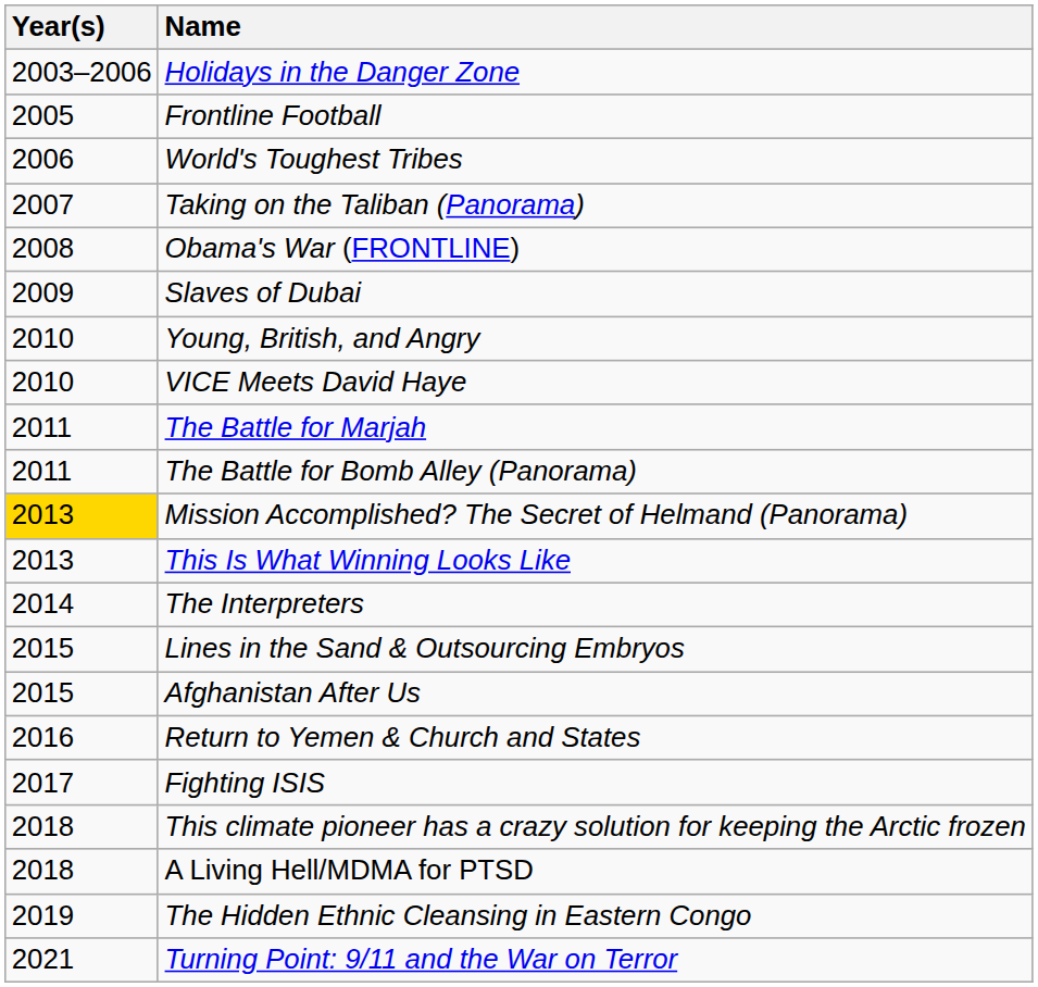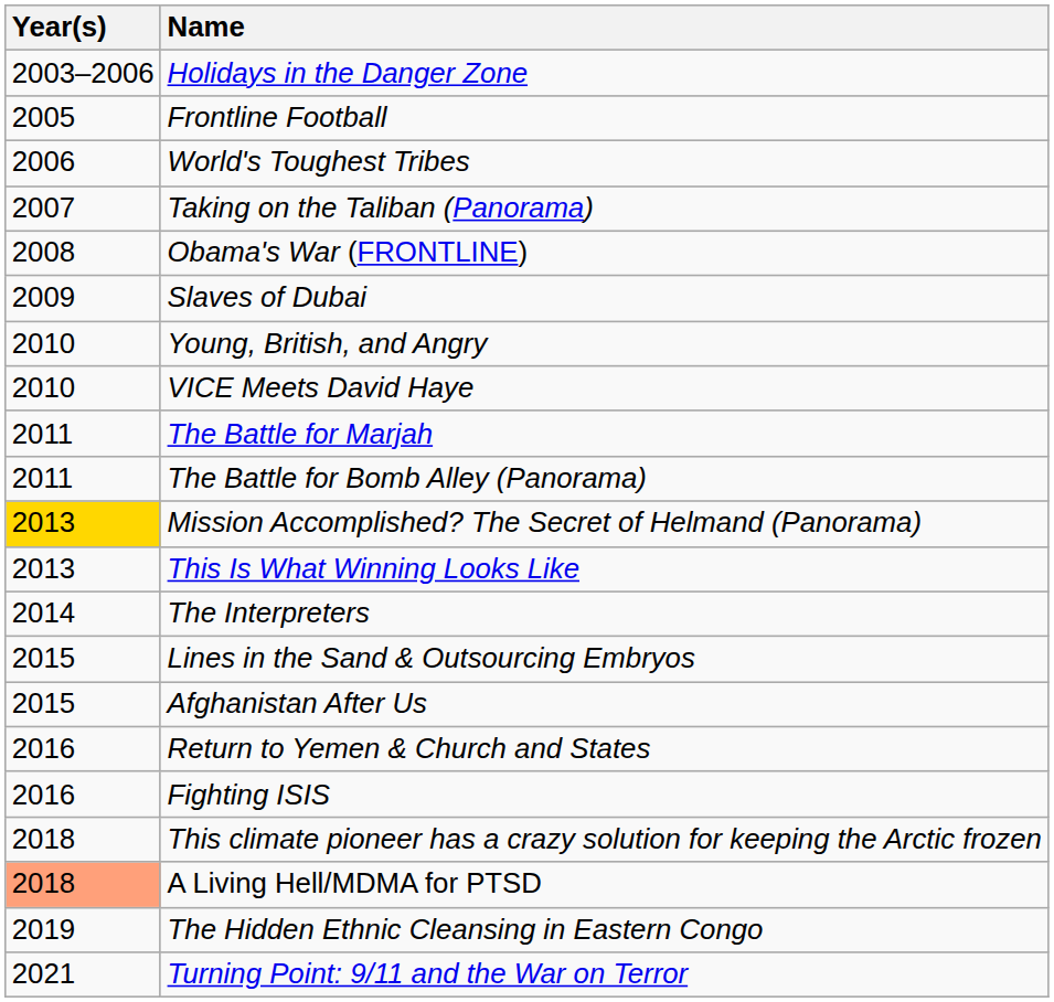 <table class="wikitable sortable">
 <tr>
 <th style="text-align: left">Year(s)</th>
 <th style="text-align: left">Name</th>
 </tr>
 <tr>
 <td>2003–2006</td>
 <td><em><a href='#'>Holidays in the Danger Zone</a></em></td>
 </tr>
 <tr>
 <td>2005</td>
 <td><em>Frontline Football</em></td>
 </tr>
 <tr>
 <td>2006</td>
 <td><em>World's Toughest Tribes</em></td>
 </tr>
 <tr>
 <td>2007</td>
 <td><em>Taking on the Taliban (<a href='#'>Panorama</a>)</em></td>
 </tr>
 <tr>
 <td>2008</td>
 <td><em>Obama's War</em> (<a href='#'>FRONTLINE</a>)</td>
 </tr>
 <tr>
 <td>2009</td>
 <td><em>Slaves of Dubai</em></td>
 </tr>
 <tr>
 <td>2010</td>
 <td><em>Young, British, and Angry</em></td>
 </tr>
 <tr>
 <td>2010</td>
 <td><em>VICE Meets David Haye</em></td>
 </tr>
 <tr>
 <td>2011</td>
 <td><em><a href='#'>The Battle for Marjah</a></em></td>
 </tr>
 <tr>
 <td>2011</td>
 <td><em>The Battle for Bomb Alley (Panorama)</em></td>
 </tr>
 <tr>
 <td style="background: gold;">2013</td>
 <td><em>Mission Accomplished? The Secret of Helmand (Panorama)</em></td>
 </tr>
 <tr>
 <td>2013</td>
 <td><em><a href='#'>This Is What Winning Looks Like</a></em></td>
 </tr>
 <tr>
 <td>2014</td>
 <td><em>The Interpreters</em></td>
 </tr>
 <tr>
 <td>2015</td>
 <td><em>Lines in the Sand & Outsourcing Embryos</em></td>
 </tr>
 <tr>
 <td>2015</td>
 <td><em>Afghanistan After Us</em></td>
 </tr>
 <tr>
 <td>2016</td>
 <td><em>Return to Yemen & Church and States</em></td>
 </tr>
 <tr>
-<td>2017</td>
+<td>2016</td>
 <td><em>Fighting ISIS</em></td>
 </tr>
 <tr>
 <td>2018</td>
 <td><em>This climate pioneer has a crazy solution for keeping the Arctic frozen</em></td>
 </tr>
 <tr>
-<td>2018</td>
+<td style="background: lightsalmon;">2018</td>
 <td>A Living Hell/MDMA for PTSD</td>
 </tr>
 <tr>
 <td>2019</td>
 <td><em>The Hidden Ethnic Cleansing in Eastern Congo</em></td>
 </tr>
 <tr>
 <td>2021</td>
 <td><em><a href='#'>Turning Point: 9/11 and the War on Terror</a></em></td>
 </tr>
 </table>
